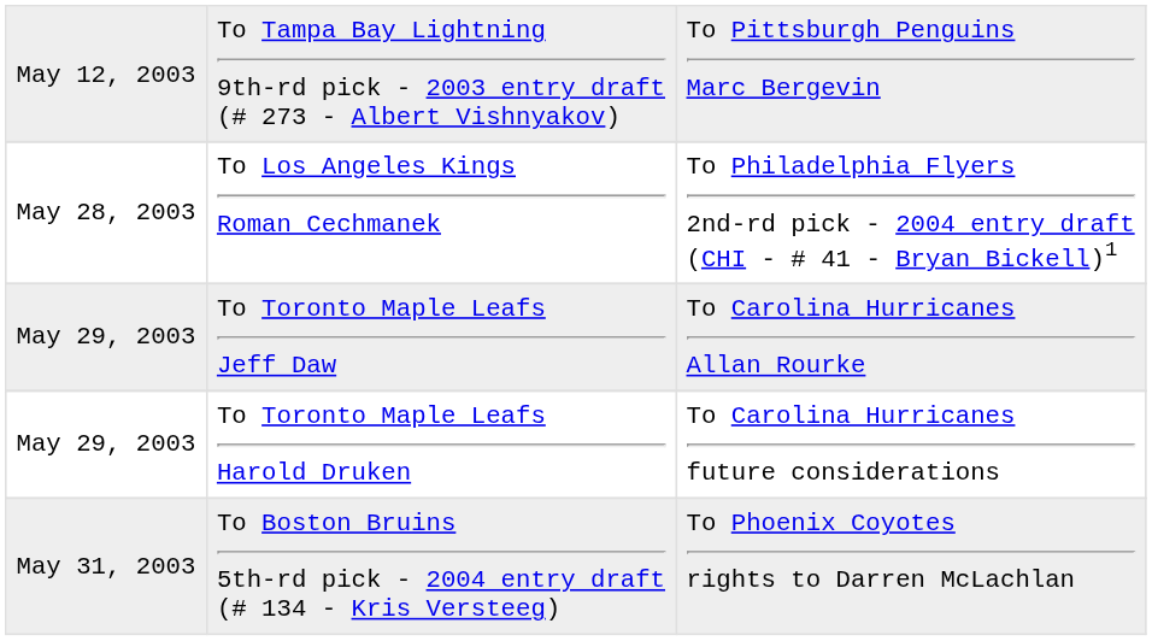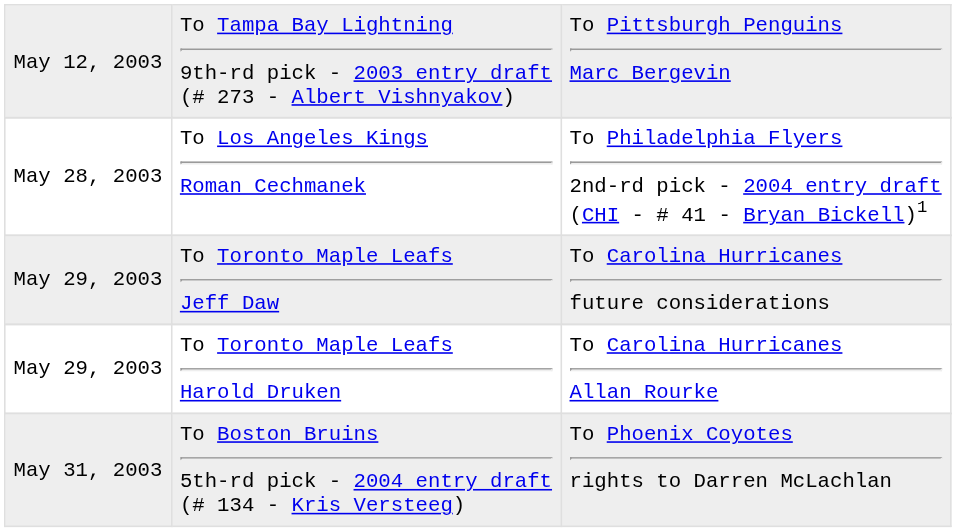 <table border=1 style="border-collapse:collapse" bordercolor="#DFDFDF"  cellpadding="5">
 <tr bgcolor="#eeeeee">
 <td>May 12, 2003</td>
 <td valign="top">To <a href='#'>Tampa Bay Lightning</a><hr>9th-rd pick - <a href='#'>2003 entry draft</a><br>(# 273 - <a href='#'>Albert Vishnyakov</a>)</td>
 <td valign="top">To <a href='#'>Pittsburgh Penguins</a><hr><a href='#'>Marc Bergevin</a></td>
 </tr>
 <tr>
 </tr>
 <tr>
 <td>May 28, 2003</td>
 <td valign="top">To <a href='#'>Los Angeles Kings</a><hr><a href='#'>Roman Cechmanek</a></td>
 <td valign="top">To <a href='#'>Philadelphia Flyers</a><hr>2nd-rd pick - <a href='#'>2004 entry draft</a><br>(<a href='#'>CHI</a> - # 41 - <a href='#'>Bryan Bickell</a>)<sup>1</sup></td>
 </tr>
 <tr>
 </tr>
 <tr bgcolor="#eeeeee">
 <td>May 29, 2003</td>
 <td valign="top">To <a href='#'>Toronto Maple Leafs</a><hr><a href='#'>Jeff Daw</a></td>
-<td valign="top">To <a href='#'>Carolina Hurricanes</a><hr><a href='#'>Allan Rourke</a></td>
+<td valign="top">To <a href='#'>Carolina Hurricanes</a><hr>future considerations</td>
 </tr>
 <tr>
 </tr>
 <tr>
 <td>May 29, 2003</td>
 <td valign="top">To <a href='#'>Toronto Maple Leafs</a><hr><a href='#'>Harold Druken</a></td>
-<td valign="top">To <a href='#'>Carolina Hurricanes</a><hr>future considerations</td>
+<td valign="top">To <a href='#'>Carolina Hurricanes</a><hr><a href='#'>Allan Rourke</a></td>
 </tr>
 <tr>
 </tr>
 <tr bgcolor="#eeeeee">
 <td>May 31, 2003</td>
 <td valign="top">To <a href='#'>Boston Bruins</a><hr>5th-rd pick - <a href='#'>2004 entry draft</a><br>(# 134 - <a href='#'>Kris Versteeg</a>)</td>
 <td valign="top">To <a href='#'>Phoenix Coyotes</a><hr>rights to Darren McLachlan</td>
 </tr>
 </table>
